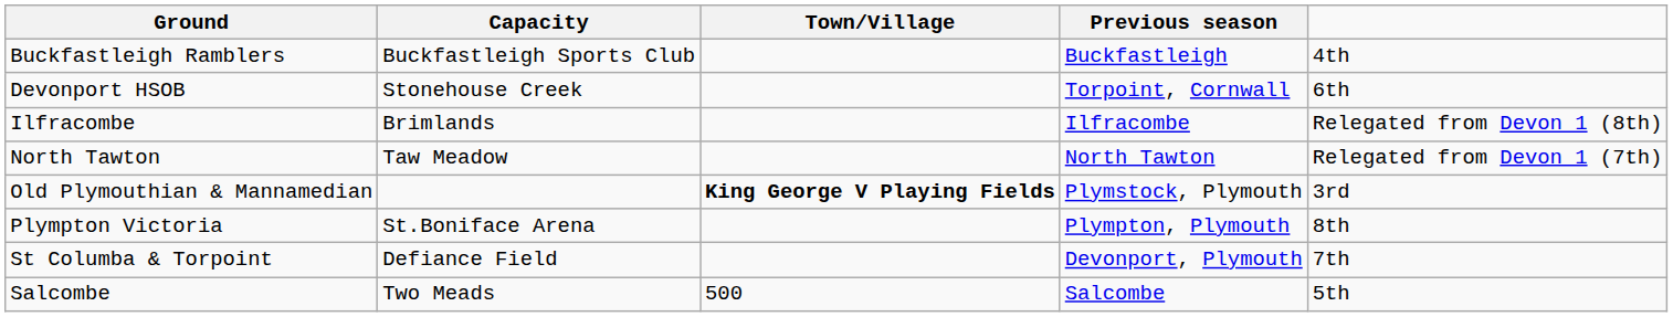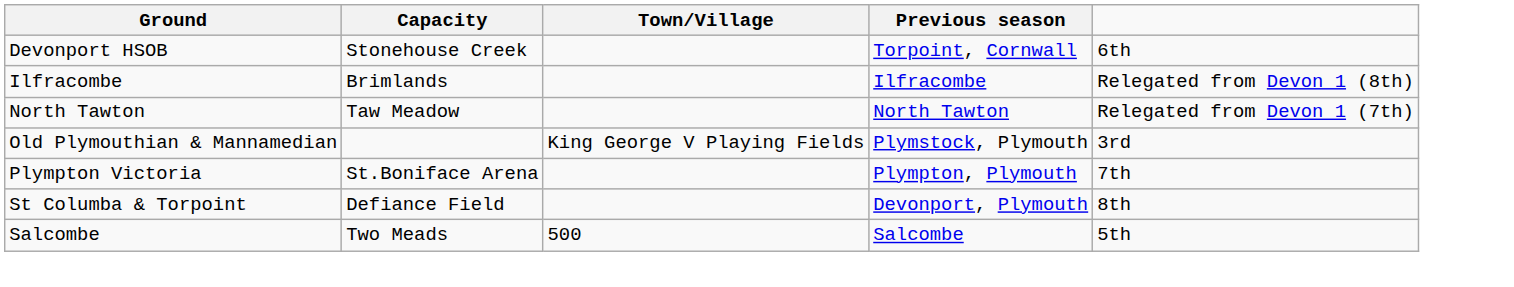 <table class="wikitable sortable">
 <tr ==>
 <th>Ground</th>
 <th>Capacity</th>
 <th>Town/Village</th>
 <th>Previous season</th>
-</tr>
-<tr>
-<td>Buckfastleigh Ramblers</td>
-<td>Buckfastleigh Sports Club</td>
-<td></td>
-<td><a href='#'>Buckfastleigh</a></td>
-<td>4th</td>
 </tr>
 <tr>
 <td>Devonport HSOB</td>
 <td>Stonehouse Creek</td>
 <td></td>
 <td><a href='#'>Torpoint</a>, <a href='#'>Cornwall</a></td>
 <td>6th</td>
 </tr>
 <tr>
 <td>Ilfracombe</td>
 <td>Brimlands</td>
 <td></td>
 <td><a href='#'>Ilfracombe</a></td>
 <td>Relegated from <a href='#'>Devon 1</a> (8th)</td>
 </tr>
 <tr>
 <td>North Tawton</td>
 <td>Taw Meadow</td>
 <td></td>
 <td><a href='#'>North Tawton</a></td>
 <td>Relegated from <a href='#'>Devon 1</a> (7th)</td>
 </tr>
 <tr>
 <td>Old Plymouthian & Mannamedian</td>
 <td></td>
-<td><strong>King George V Playing Fields</strong></td>
+<td>King George V Playing Fields</td>
 <td><a href='#'>Plymstock</a>, Plymouth</td>
 <td>3rd</td>
 </tr>
 <tr>
 <td>Plympton Victoria</td>
 <td>St.Boniface Arena</td>
 <td></td>
 <td><a href='#'>Plympton</a>, <a href='#'>Plymouth</a></td>
-<td>8th</td>
+<td>7th</td>
 </tr>
 <tr>
 <td>St Columba & Torpoint</td>
 <td>Defiance Field</td>
 <td></td>
 <td><a href='#'>Devonport</a>, <a href='#'>Plymouth</a></td>
-<td>7th</td>
+<td>8th</td>
 </tr>
 <tr>
 <td>Salcombe</td>
 <td>Two Meads</td>
 <td>500</td>
 <td><a href='#'>Salcombe</a></td>
 <td>5th</td>
 </tr>
 </table>
